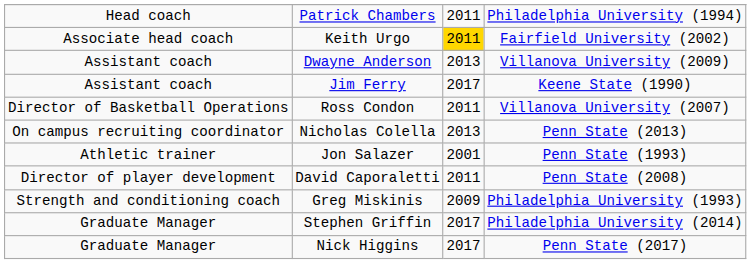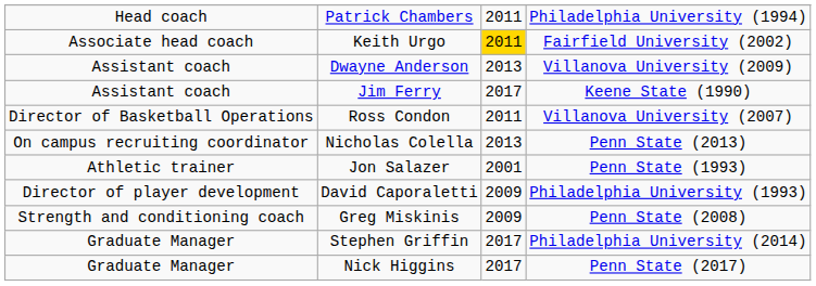 <table class="wikitable" style="text-align: center;">
 <tr>
 </tr>
 <tr>
 <td>Head coach</td>
 <td><a href='#'>Patrick Chambers</a></td>
 <td>2011</td>
 <td><a href='#'>Philadelphia University</a> (1994)</td>
 </tr>
 <tr>
 <td>Associate head coach</td>
 <td>Keith Urgo</td>
 <td style="background: gold;">2011</td>
 <td><a href='#'>Fairfield University</a> (2002)</td>
 </tr>
 <tr>
 <td>Assistant coach</td>
 <td><a href='#'>Dwayne Anderson</a></td>
 <td>2013</td>
 <td><a href='#'>Villanova University</a> (2009)</td>
 </tr>
 <tr>
 <td>Assistant coach</td>
 <td><a href='#'>Jim Ferry</a></td>
 <td>2017</td>
 <td><a href='#'>Keene State</a> (1990)</td>
 </tr>
 <tr>
 <td>Director of Basketball Operations</td>
 <td>Ross Condon</td>
 <td>2011</td>
 <td><a href='#'>Villanova University</a> (2007)</td>
 </tr>
 <tr>
 <td>On campus recruiting coordinator</td>
 <td>Nicholas Colella</td>
 <td>2013</td>
 <td><a href='#'>Penn State</a> (2013)</td>
 </tr>
 <tr>
 <td>Athletic trainer</td>
 <td>Jon Salazer</td>
 <td>2001</td>
 <td><a href='#'>Penn State</a> (1993)</td>
 </tr>
 <tr>
 <td>Director of player development</td>
 <td>David Caporaletti</td>
-<td>2011</td>
-<td><a href='#'>Penn State</a> (2008)</td>
+<td>2009</td>
+<td><a href='#'>Philadelphia University</a> (1993)</td>
 </tr>
 <tr>
 <td>Strength and conditioning coach</td>
 <td>Greg Miskinis</td>
 <td>2009</td>
-<td><a href='#'>Philadelphia University</a> (1993)</td>
+<td><a href='#'>Penn State</a> (2008)</td>
 </tr>
 <tr>
 <td>Graduate Manager</td>
 <td>Stephen Griffin</td>
 <td>2017</td>
 <td><a href='#'>Philadelphia University</a> (2014)</td>
 </tr>
 <tr>
 <td>Graduate Manager</td>
 <td>Nick Higgins</td>
 <td>2017</td>
 <td><a href='#'>Penn State</a> (2017)</td>
 </tr>
 </table>
